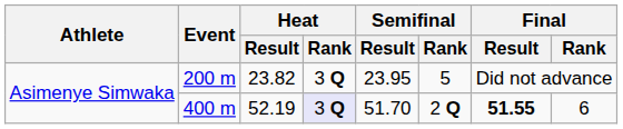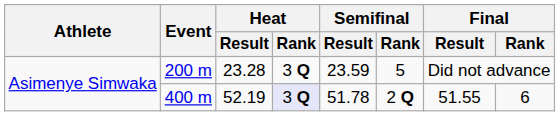 <table class="wikitable" style="font-size:90%; text-align:center">
 <tr>
 <th rowspan=2>Athlete</th>
 <th rowspan=2>Event</th>
 <th colspan=2>Heat</th>
 <th colspan=2>Semifinal</th>
 <th colspan=2>Final</th>
 </tr>
 <tr style="font-size:95%">
 <th>Result</th>
 <th>Rank</th>
 <th>Result</th>
 <th>Rank</th>
 <th>Result</th>
 <th>Rank</th>
 </tr>
 <tr>
 <td align=left rowspan=2><a href='#'>Asimenye Simwaka</a></td>
 <td align=left rowspan=1><a href='#'>200 m</a></td>
-<td>23.82</td>
+<td>23.28</td>
 <td>3 <strong>Q</strong></td>
-<td>23.95</td>
+<td>23.59</td>
 <td>5</td>
 <td colspan=2>Did not advance</td>
 </tr>
 <tr>
 <td align=left rowspan=1><a href='#'>400 m</a></td>
 <td>52.19</td>
 <td style="background: lavender;">3 <strong>Q</strong></td>
-<td>51.70</td>
+<td>51.78</td>
 <td>2 <strong>Q</strong></td>
-<td><strong>51.55</strong></td>
+<td>51.55</td>
 <td>6</td>
 </tr>
 </table>
